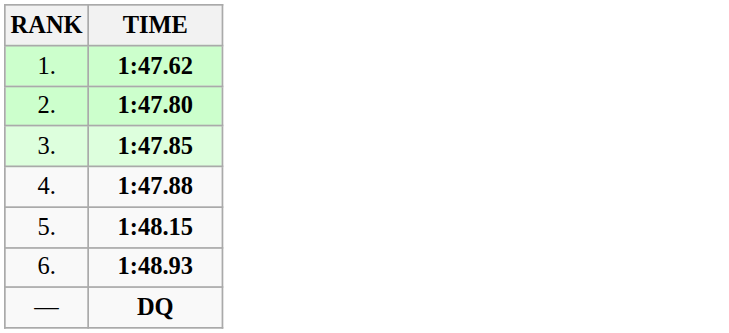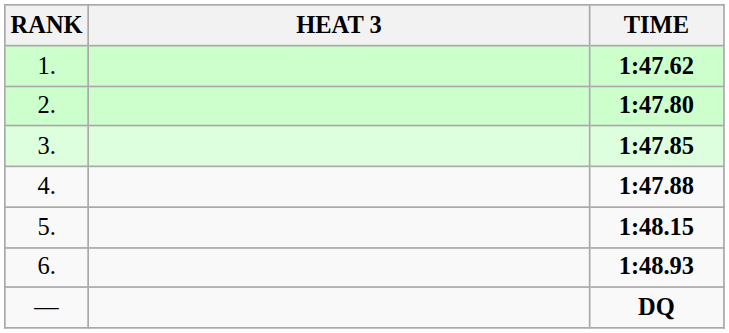 <table class="wikitable" style="border-collapse: collapse; font-size: 90%;">
 <tr>
 <th>RANK</th>
+<th style="width: 20em">HEAT 3</th>
 <th style="width: 5em">TIME</th>
 </tr>
 <tr style="background:#ccffcc;">
 <td align="center">1.</td>
+<td></td>
 <td align="center"><strong>1:47.62</strong></td>
 </tr>
 <tr style="background:#ccffcc;">
 <td align="center">2.</td>
+<td></td>
 <td align="center"><strong>1:47.80</strong></td>
 </tr>
 <tr style="background:#ddffdd;">
 <td align="center">3.</td>
+<td></td>
 <td align="center"><strong>1:47.85</strong></td>
 </tr>
 <tr>
 <td align="center">4.</td>
+<td></td>
 <td align="center"><strong>1:47.88</strong></td>
 </tr>
 <tr>
 <td align="center">5.</td>
+<td></td>
 <td align="center"><strong>1:48.15</strong></td>
 </tr>
 <tr>
 <td align="center">6.</td>
+<td></td>
 <td align="center"><strong>1:48.93</strong></td>
 </tr>
 <tr>
 <td align="center">—</td>
+<td></td>
 <td align="center"><strong>DQ</strong></td>
 </tr>
 </table>
